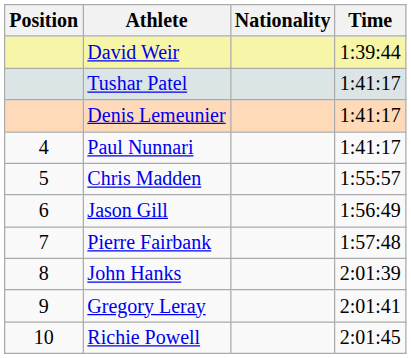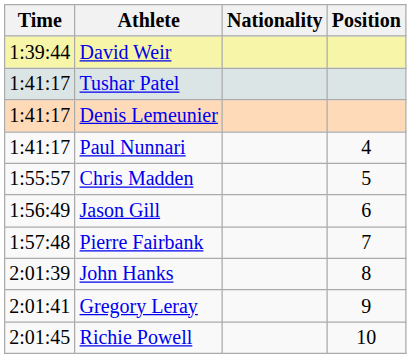 <table class="wikitable sortable">
 <tr>
-<th>Position</th>
+<th>Time</th>
 <th>Athlete</th>
 <th>Nationality</th>
-<th>Time</th>
+<th>Position</th>
 </tr>
 <tr bgcolor="#F7F6A8">
-<td align=center></td>
+<td>1:39:44</td>
 <td><a href='#'>David Weir</a></td>
 <td></td>
-<td>1:39:44</td>
+<td align=center></td>
 </tr>
 <tr bgcolor="#DCE5E5">
-<td align=center></td>
+<td>1:41:17</td>
 <td><a href='#'>Tushar Patel</a></td>
 <td></td>
-<td>1:41:17</td>
+<td align=center></td>
 </tr>
 <tr bgcolor="#FFDAB9">
-<td align=center></td>
+<td>1:41:17</td>
 <td><a href='#'>Denis Lemeunier</a></td>
 <td></td>
-<td>1:41:17</td>
+<td align=center></td>
 </tr>
 <tr>
-<td align=center>4</td>
+<td>1:41:17</td>
 <td><a href='#'>Paul Nunnari</a></td>
 <td></td>
-<td>1:41:17</td>
+<td align=center>4</td>
 </tr>
 <tr>
-<td align=center>5</td>
+<td>1:55:57</td>
 <td><a href='#'>Chris Madden</a></td>
 <td></td>
-<td>1:55:57</td>
+<td align=center>5</td>
 </tr>
 <tr>
-<td align=center>6</td>
+<td>1:56:49</td>
 <td><a href='#'>Jason Gill</a></td>
 <td></td>
-<td>1:56:49</td>
+<td align=center>6</td>
 </tr>
 <tr>
-<td align=center>7</td>
+<td>1:57:48</td>
 <td><a href='#'>Pierre Fairbank</a></td>
 <td></td>
-<td>1:57:48</td>
+<td align=center>7</td>
 </tr>
 <tr>
-<td align=center>8</td>
+<td>2:01:39</td>
 <td><a href='#'>John Hanks</a></td>
 <td></td>
-<td>2:01:39</td>
+<td align=center>8</td>
 </tr>
 <tr>
-<td align=center>9</td>
+<td>2:01:41</td>
 <td><a href='#'>Gregory Leray</a></td>
 <td></td>
-<td>2:01:41</td>
+<td align=center>9</td>
 </tr>
 <tr>
-<td align=center>10</td>
+<td>2:01:45</td>
 <td><a href='#'>Richie Powell</a></td>
 <td></td>
-<td>2:01:45</td>
+<td align=center>10</td>
 </tr>
 </table>
